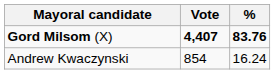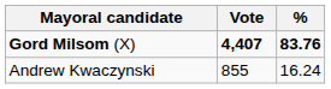 <table class="wikitable">
 <tr>
 <th width="200px">Mayoral candidate</th>
 <th width="50px">Vote</th>
 <th width="30px">%</th>
 </tr>
 <tr>
 <td><strong>Gord Milsom</strong> (X) </td>
 <td><strong>4,407</strong></td>
 <td><strong>83.76</strong></td>
 </tr>
 <tr>
 <td>Andrew Kwaczynski</td>
-<td>854</td>
+<td>855</td>
 <td>16.24</td>
 </tr>
 </table>
